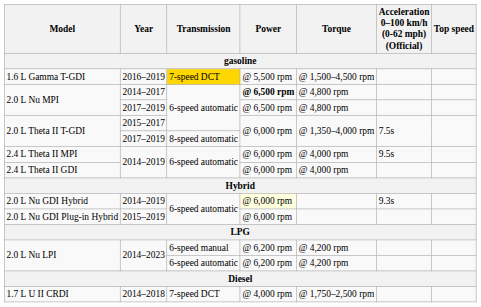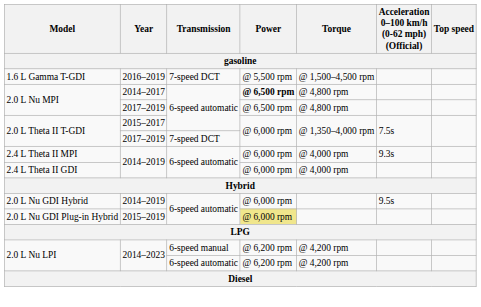 <table class="wikitable" style="text-align:left; font-size:95%;">
 <tr>
 <th>Model</th>
 <th>Year</th>
 <th>Transmission</th>
 <th>Power</th>
 <th>Torque</th>
 <th>Acceleration<br>0–100 km/h<br>(0-62 mph)<br>(Official)</th>
 <th>Top speed</th>
 </tr>
 <tr>
 <th colspan=7>gasoline</th>
 </tr>
 <tr>
 <td>1.6 L Gamma T-GDI</td>
 <td>2016–2019</td>
-<td style="background: gold;">7-speed DCT</td>
+<td>7-speed DCT</td>
 <td> @ 5,500 rpm</td>
 <td> @ 1,500–4,500 rpm</td>
 <td></td>
 <td></td>
 </tr>
 <tr>
 <td rowspan=2>2.0 L Nu MPI</td>
 <td>2014–2017</td>
 <td rowspan=3>6-speed automatic</td>
 <td><strong> @ 6,500 rpm</strong></td>
 <td> @ 4,800 rpm</td>
 <td></td>
 <td></td>
 </tr>
 <tr>
 <td>2017–2019</td>
 <td> @ 6,500 rpm</td>
 <td> @ 4,800 rpm</td>
 <td></td>
 <td></td>
 </tr>
 <tr>
 <td rowspan=2>2.0 L Theta II T-GDI</td>
 <td>2015–2017</td>
 <td rowspan=2> @ 6,000 rpm</td>
 <td rowspan=2> @ 1,350–4,000 rpm</td>
 <td rowspan=2>7.5s</td>
 <td rowspan=2></td>
 </tr>
 <tr>
 <td>2017–2019</td>
-<td>8-speed automatic</td>
+<td>7-speed DCT</td>
 </tr>
 <tr>
 <td>2.4 L Theta II MPI</td>
 <td rowspan=2>2014–2019</td>
 <td rowspan=2>6-speed automatic</td>
 <td> @ 6,000 rpm</td>
 <td> @ 4,000 rpm</td>
-<td>9.5s</td>
+<td>9.3s</td>
 <td></td>
 </tr>
 <tr>
 <td>2.4 L Theta II GDI</td>
 <td> @ 6,000 rpm</td>
 <td> @ 4,000 rpm</td>
 <td></td>
 <td></td>
 </tr>
 <tr>
 <th colspan=7>Hybrid</th>
 </tr>
 <tr>
 <td>2.0 L Nu GDI Hybrid</td>
 <td>2014–2019</td>
 <td rowspan=2>6-speed automatic</td>
-<td style="background: lightyellow;"> @ 6,000 rpm</td>
+<td> @ 6,000 rpm</td>
 <td></td>
-<td>9.3s</td>
+<td>9.5s</td>
 <td></td>
 </tr>
 <tr>
 <td>2.0 L Nu GDI Plug-in Hybrid</td>
 <td>2015–2019</td>
-<td> @ 6,000 rpm</td>
+<td style="background: khaki;"> @ 6,000 rpm</td>
 <td></td>
 <td></td>
 <td></td>
 </tr>
 <tr>
 <th colspan=7>LPG</th>
 </tr>
 <tr>
 <td rowspan=2>2.0 L Nu LPI</td>
 <td rowspan=2>2014–2023</td>
 <td>6-speed manual</td>
 <td> @ 6,200 rpm</td>
 <td> @ 4,200 rpm</td>
 <td></td>
 <td></td>
 </tr>
 <tr>
 <td>6-speed automatic</td>
 <td> @ 6,200 rpm</td>
 <td> @ 4,200 rpm</td>
 <td></td>
 <td></td>
 </tr>
 <tr>
 <th colspan=7>Diesel</th>
 </tr>
-<tr>
-<td>1.7 L U II CRDI</td>
-<td>2014–2018</td>
-<td>7-speed DCT</td>
-<td> @ 4,000 rpm</td>
-<td> @ 1,750–2,500 rpm</td>
-<td></td>
-<td></td>
-</tr>
 </table>
